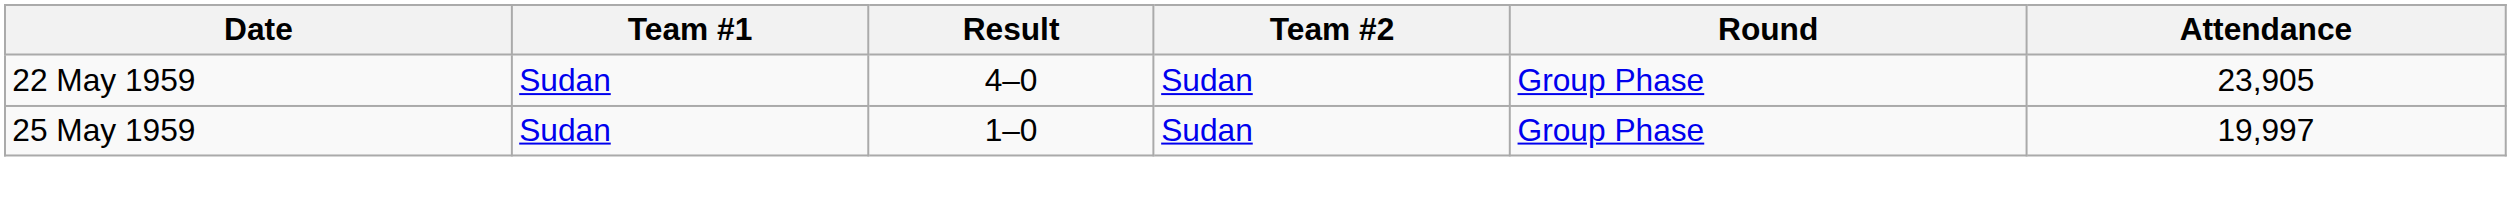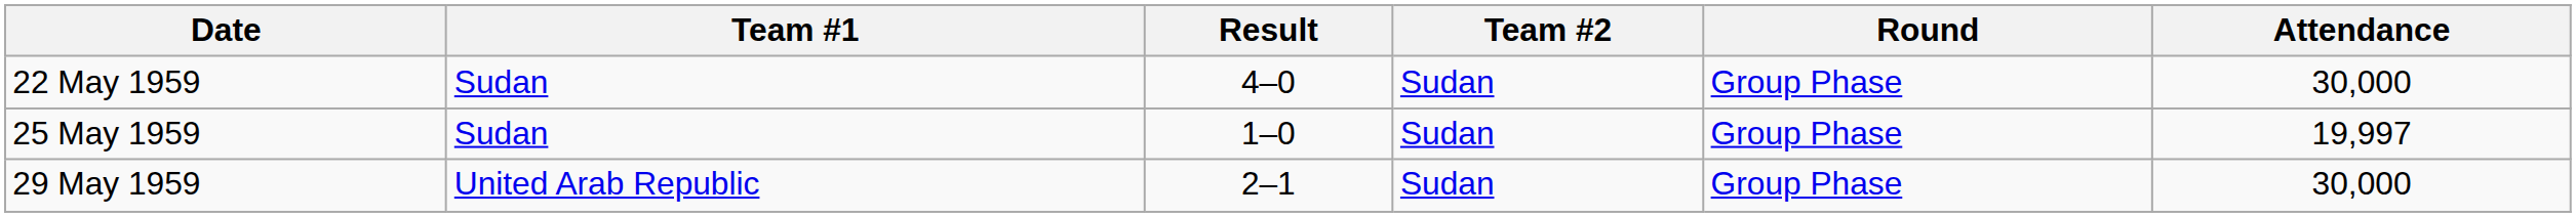 <table class="wikitable" style="text-align: left;" width="100%">
 <tr>
 <th>Date</th>
 <th>Team #1</th>
 <th>Result</th>
 <th>Team #2</th>
 <th>Round</th>
 <th>Attendance</th>
 </tr>
 <tr>
 <td>22 May 1959</td>
 <td> <a href='#'>Sudan</a></td>
 <td style="text-align:center;">4–0</td>
 <td> <a href='#'>Sudan</a></td>
 <td><a href='#'>Group Phase</a></td>
-<td style="text-align:center;">23,905</td>
+<td style="text-align:center;">30,000</td>
 </tr>
 <tr>
 <td>25 May 1959</td>
 <td> <a href='#'>Sudan</a></td>
 <td style="text-align:center;">1–0</td>
 <td> <a href='#'>Sudan</a></td>
 <td><a href='#'>Group Phase</a></td>
 <td style="text-align:center;">19,997</td>
 </tr>
+<tr>
+<td>29 May 1959</td>
+<td> <a href='#'>United Arab Republic</a></td>
+<td style="text-align:center;">2–1</td>
+<td> <a href='#'>Sudan</a></td>
+<td><a href='#'>Group Phase</a></td>
+<td style="text-align:center;">30,000</td>
+</tr>
 </table>
